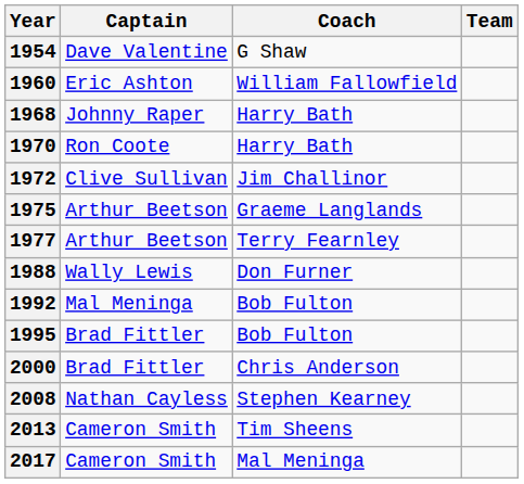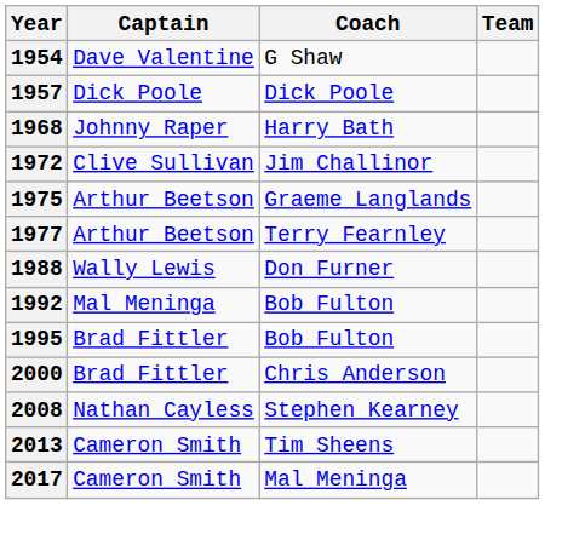 <table class="wikitable">
 <tr>
 <th>Year</th>
 <th>Captain</th>
 <th>Coach</th>
 <th>Team</th>
 </tr>
 <tr>
 <th>1954</th>
 <td> <a href='#'>Dave Valentine</a></td>
 <td> G Shaw</td>
 <td></td>
 </tr>
 <tr>
-<th>1960</th>
-<td> <a href='#'>Eric Ashton</a></td>
-<td> <a href='#'>William Fallowfield</a></td>
+<th>1957</th>
+<td> <a href='#'>Dick Poole</a></td>
+<td> <a href='#'>Dick Poole</a></td>
 <td></td>
 </tr>
 <tr>
 <th>1968</th>
 <td><a href='#'>Johnny Raper</a></td>
-<td><a href='#'>Harry Bath</a></td>
-<td></td>
-</tr>
-<tr>
-<th>1970</th>
-<td><a href='#'>Ron Coote</a></td>
 <td><a href='#'>Harry Bath</a></td>
 <td></td>
 </tr>
 <tr>
 <th>1972</th>
 <td> <a href='#'>Clive Sullivan</a></td>
 <td> <a href='#'>Jim Challinor</a></td>
 <td></td>
 </tr>
 <tr>
 <th>1975</th>
 <td><a href='#'>Arthur Beetson</a></td>
 <td><a href='#'>Graeme Langlands</a></td>
 <td></td>
 </tr>
 <tr>
 <th>1977</th>
 <td><a href='#'>Arthur Beetson</a></td>
 <td><a href='#'>Terry Fearnley</a></td>
 <td></td>
 </tr>
 <tr>
 <th>1988</th>
 <td><a href='#'>Wally Lewis</a></td>
 <td><a href='#'>Don Furner</a></td>
 <td></td>
 </tr>
 <tr>
 <th>1992</th>
 <td><a href='#'>Mal Meninga</a></td>
 <td><a href='#'>Bob Fulton</a></td>
 <td></td>
 </tr>
 <tr>
 <th>1995</th>
 <td><a href='#'>Brad Fittler</a></td>
 <td><a href='#'>Bob Fulton</a></td>
 <td></td>
 </tr>
 <tr>
 <th>2000</th>
 <td><a href='#'>Brad Fittler</a></td>
 <td><a href='#'>Chris Anderson</a></td>
 <td></td>
 </tr>
 <tr>
 <th>2008</th>
 <td><a href='#'>Nathan Cayless</a></td>
 <td><a href='#'>Stephen Kearney</a></td>
 <td></td>
 </tr>
 <tr>
 <th>2013</th>
 <td> <a href='#'>Cameron Smith</a></td>
 <td> <a href='#'>Tim Sheens</a></td>
 <td></td>
 </tr>
 <tr>
 <th>2017</th>
 <td> <a href='#'>Cameron Smith</a></td>
 <td> <a href='#'>Mal Meninga</a></td>
 <td></td>
 </tr>
 </table>
